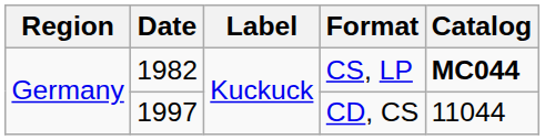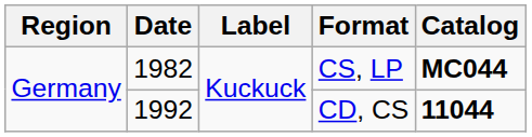 <table class="wikitable">
 <tr>
 <th>Region</th>
 <th>Date</th>
 <th>Label</th>
 <th>Format</th>
 <th>Catalog</th>
 </tr>
 <tr>
 <td rowspan="2"><a href='#'>Germany</a></td>
 <td>1982</td>
 <td rowspan="2"><a href='#'>Kuckuck</a></td>
 <td><a href='#'>CS</a>, <a href='#'>LP</a></td>
 <td><strong>MC044</strong></td>
 </tr>
 <tr>
-<td>1997</td>
+<td>1992</td>
 <td><a href='#'>CD</a>, CS</td>
-<td>11044</td>
+<td><strong>11044</strong></td>
 </tr>
 </table>
